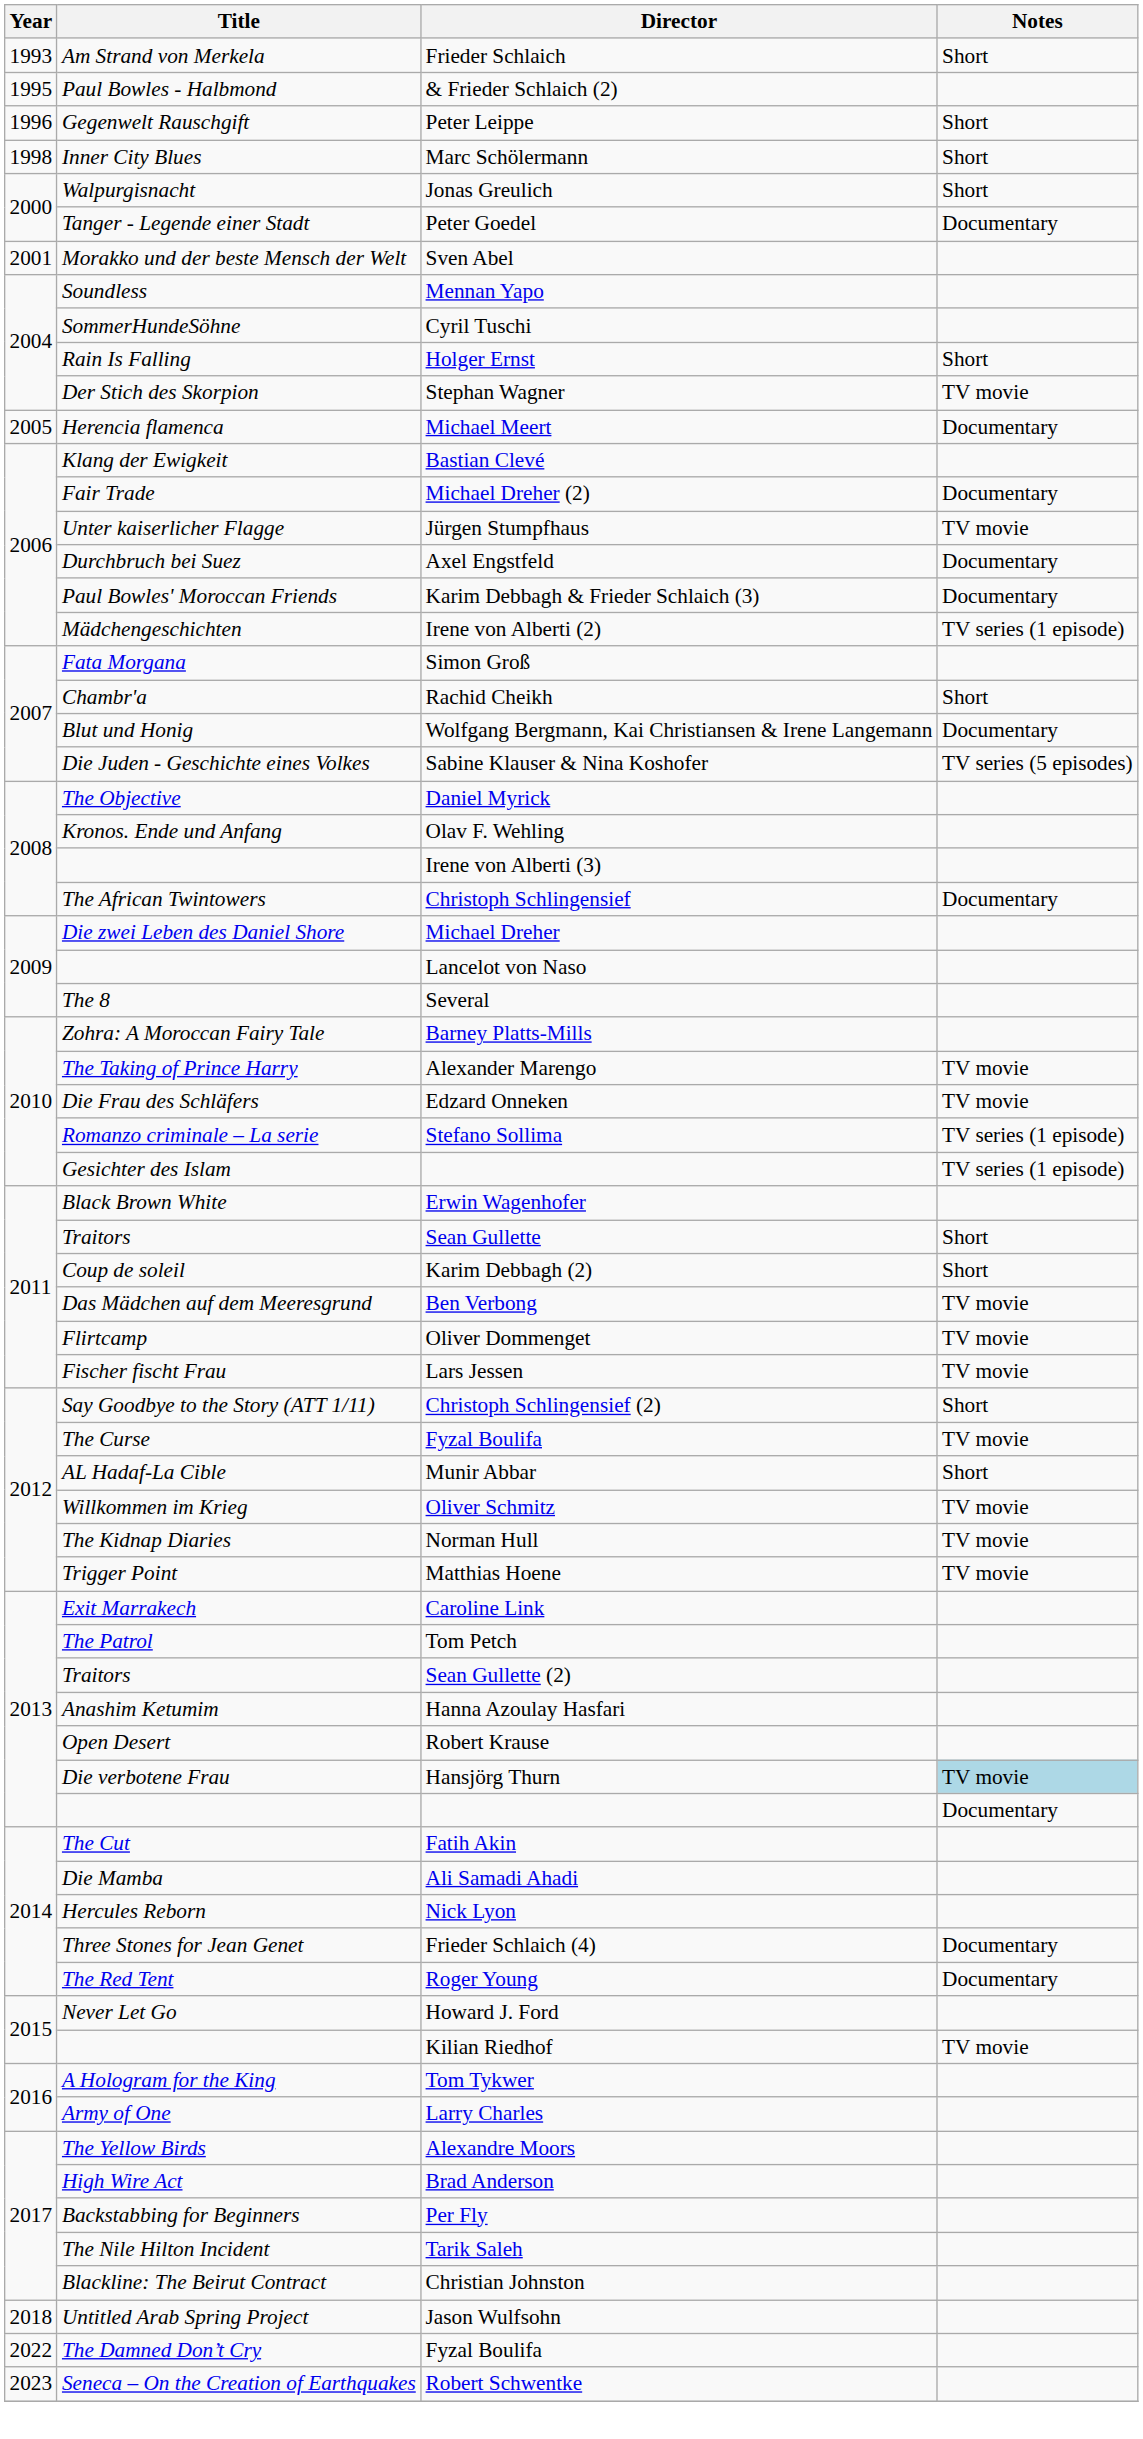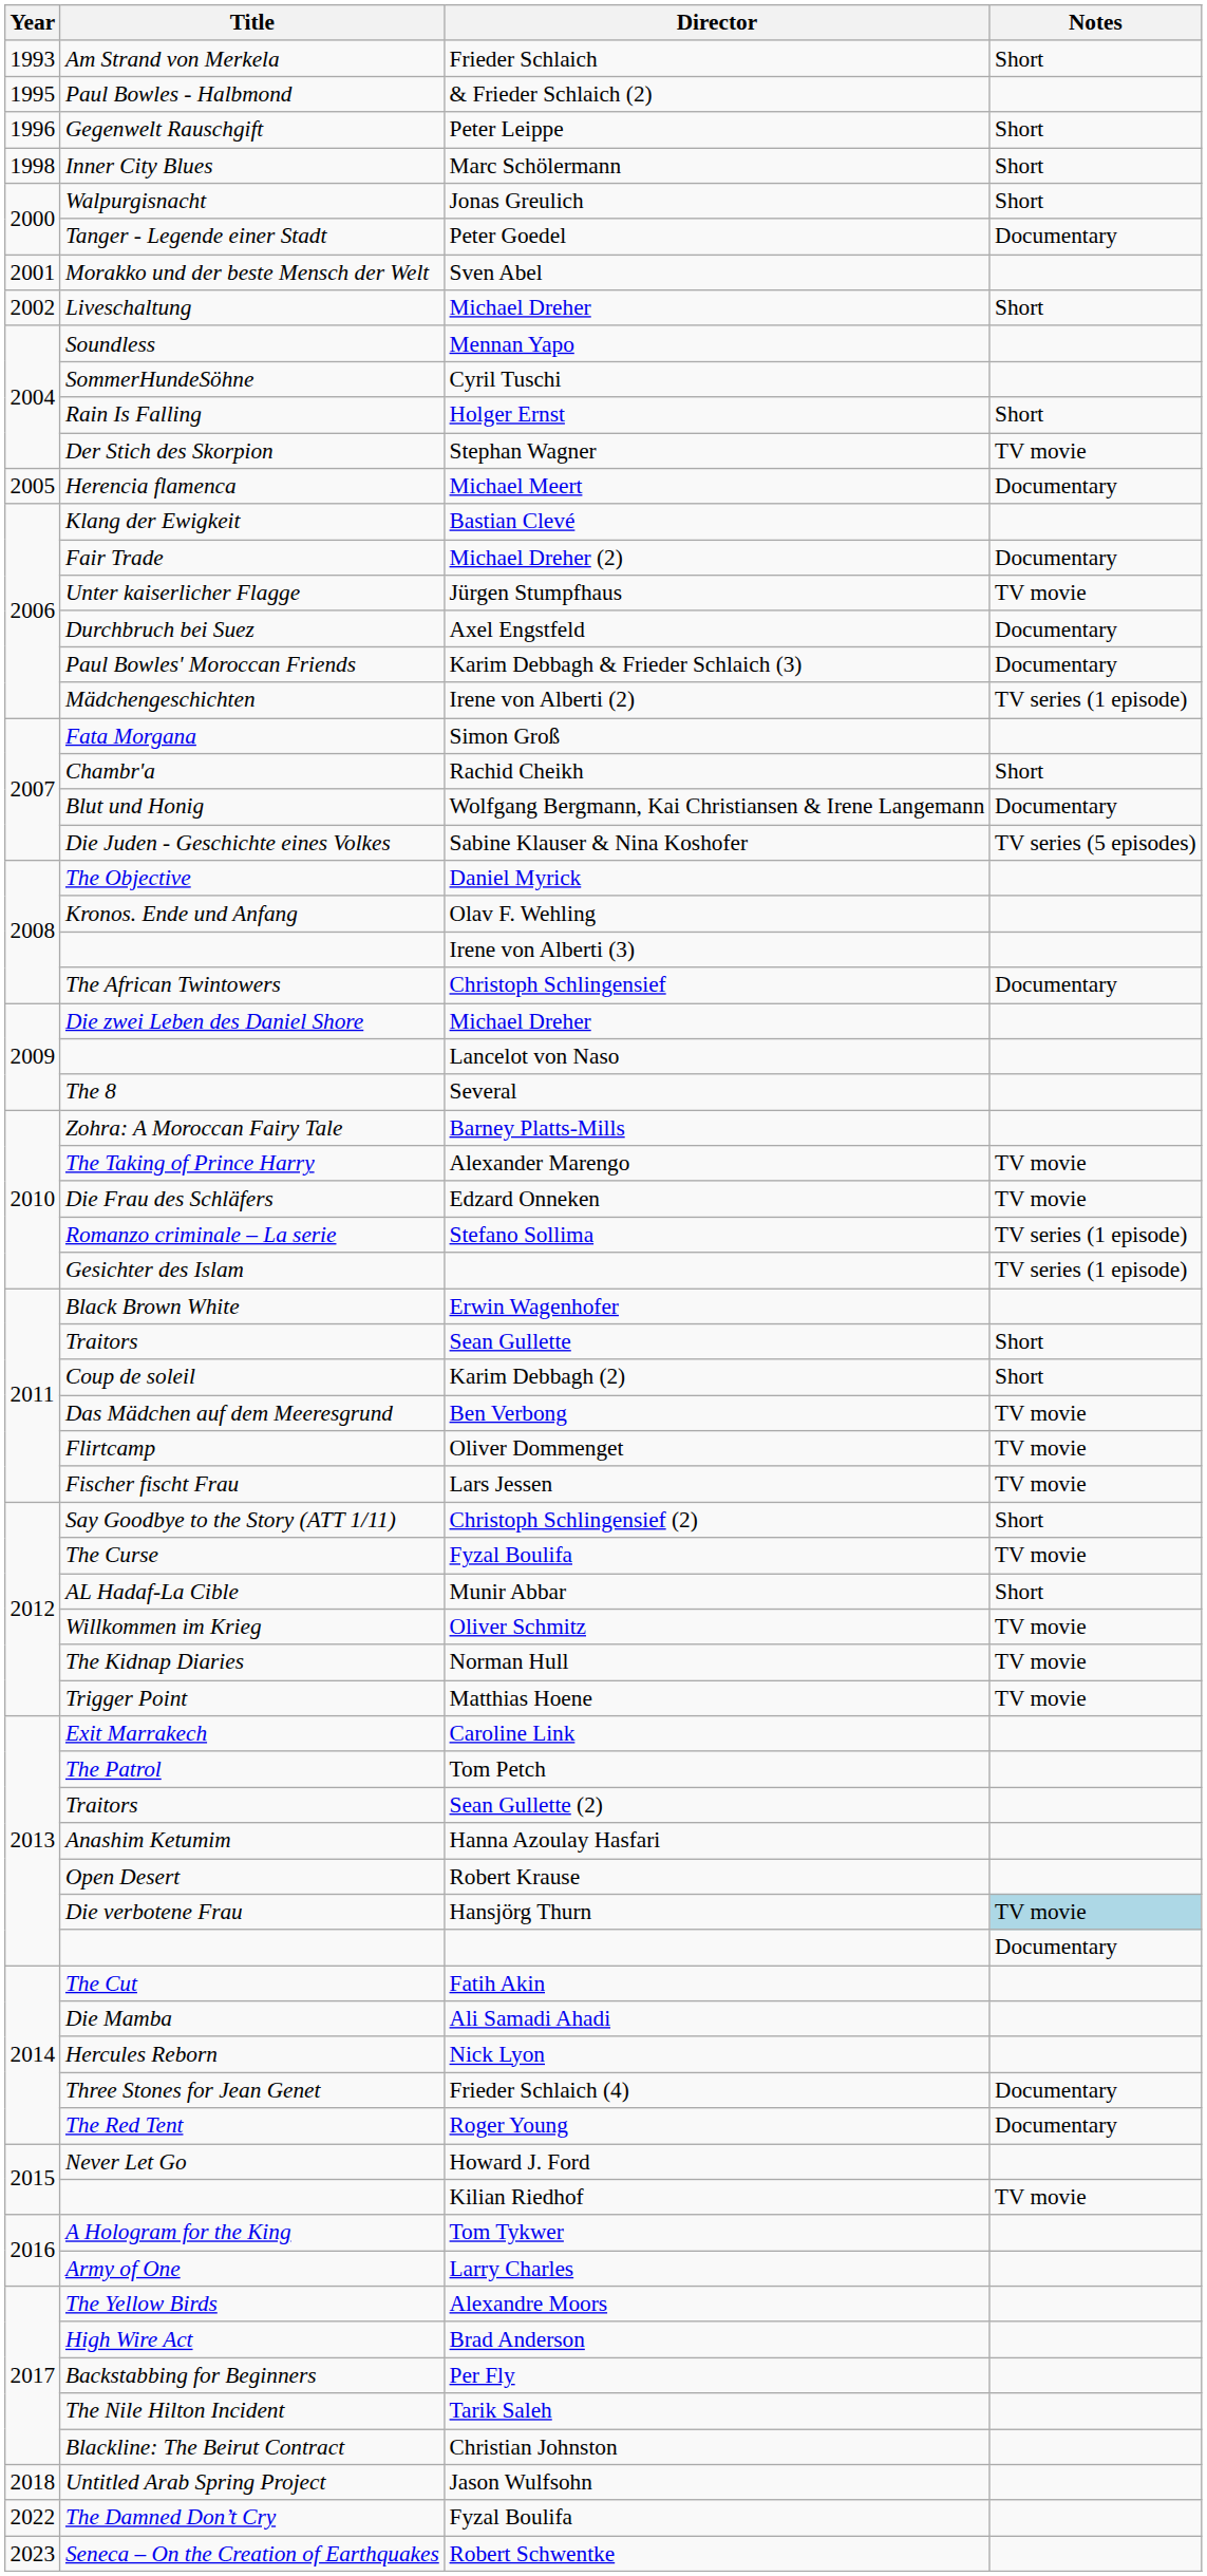 <table class="wikitable sortable">
 <tr>
 <th>Year</th>
 <th>Title</th>
 <th>Director</th>
 <th class="unsortable">Notes</th>
 </tr>
 <tr>
 <td rowspan=1>1993</td>
 <td><em>Am Strand von Merkela</em></td>
 <td>Frieder Schlaich</td>
 <td>Short</td>
 </tr>
 <tr>
 <td rowspan=1>1995</td>
 <td><em>Paul Bowles - Halbmond</em></td>
 <td> & Frieder Schlaich (2)</td>
 <td></td>
 </tr>
 <tr>
 <td rowspan=1>1996</td>
 <td><em>Gegenwelt Rauschgift</em></td>
 <td>Peter Leippe</td>
 <td>Short</td>
 </tr>
 <tr>
 <td rowspan=1>1998</td>
 <td><em>Inner City Blues</em></td>
 <td>Marc Schölermann</td>
 <td>Short</td>
 </tr>
 <tr>
 <td rowspan=2>2000</td>
 <td><em>Walpurgisnacht</em></td>
 <td>Jonas Greulich</td>
 <td>Short</td>
 </tr>
 <tr>
 <td><em>Tanger - Legende einer Stadt</em></td>
 <td>Peter Goedel</td>
 <td>Documentary</td>
 </tr>
 <tr>
 <td rowspan=1>2001</td>
 <td><em>Morakko und der beste Mensch der Welt</em></td>
 <td>Sven Abel</td>
 <td></td>
+</tr>
+<tr>
+<td rowspan=1>2002</td>
+<td><em>Liveschaltung</em></td>
+<td><a href='#'>Michael Dreher</a></td>
+<td>Short</td>
 </tr>
 <tr>
 <td rowspan=4>2004</td>
 <td><em>Soundless</em></td>
 <td><a href='#'>Mennan Yapo</a></td>
 <td></td>
 </tr>
 <tr>
 <td><em>SommerHundeSöhne</em></td>
 <td>Cyril Tuschi</td>
 <td></td>
 </tr>
 <tr>
 <td><em>Rain Is Falling</em></td>
 <td><a href='#'>Holger Ernst</a></td>
 <td>Short</td>
 </tr>
 <tr>
 <td><em>Der Stich des Skorpion</em></td>
 <td>Stephan Wagner</td>
 <td>TV movie</td>
 </tr>
 <tr>
 <td rowspan=1>2005</td>
 <td><em>Herencia flamenca</em></td>
 <td><a href='#'>Michael Meert</a></td>
 <td>Documentary</td>
 </tr>
 <tr>
 <td rowspan=6>2006</td>
 <td><em>Klang der Ewigkeit</em></td>
 <td><a href='#'>Bastian Clevé</a></td>
 <td></td>
 </tr>
 <tr>
 <td><em>Fair Trade</em></td>
 <td><a href='#'>Michael Dreher</a> (2)</td>
 <td>Documentary</td>
 </tr>
 <tr>
 <td><em>Unter kaiserlicher Flagge</em></td>
 <td>Jürgen Stumpfhaus</td>
 <td>TV movie</td>
 </tr>
 <tr>
 <td><em>Durchbruch bei Suez</em></td>
 <td>Axel Engstfeld</td>
 <td>Documentary</td>
 </tr>
 <tr>
 <td><em>Paul Bowles' Moroccan Friends</em></td>
 <td>Karim Debbagh & Frieder Schlaich (3)</td>
 <td>Documentary</td>
 </tr>
 <tr>
 <td><em>Mädchengeschichten</em></td>
 <td>Irene von Alberti (2)</td>
 <td>TV series (1 episode)</td>
 </tr>
 <tr>
 <td rowspan=4>2007</td>
 <td><em><a href='#'>Fata Morgana</a></em></td>
 <td>Simon Groß</td>
 <td></td>
 </tr>
 <tr>
 <td><em>Chambr'a</em></td>
 <td>Rachid Cheikh</td>
 <td>Short</td>
 </tr>
 <tr>
 <td><em>Blut und Honig</em></td>
 <td>Wolfgang Bergmann, Kai Christiansen & Irene Langemann</td>
 <td>Documentary</td>
 </tr>
 <tr>
 <td><em>Die Juden - Geschichte eines Volkes</em></td>
 <td>Sabine Klauser & Nina Koshofer</td>
 <td>TV series (5 episodes)</td>
 </tr>
 <tr>
 <td rowspan=4>2008</td>
 <td><em><a href='#'>The Objective</a></em></td>
 <td><a href='#'>Daniel Myrick</a></td>
 <td></td>
 </tr>
 <tr>
 <td><em>Kronos. Ende und Anfang</em></td>
 <td>Olav F. Wehling</td>
 <td></td>
 </tr>
 <tr>
 <td><em></em></td>
 <td>Irene von Alberti (3)</td>
 <td></td>
 </tr>
 <tr>
 <td><em>The African Twintowers</em></td>
 <td><a href='#'>Christoph Schlingensief</a></td>
 <td>Documentary</td>
 </tr>
 <tr>
 <td rowspan=3>2009</td>
 <td><em><a href='#'>Die zwei Leben des Daniel Shore</a></em></td>
 <td><a href='#'>Michael Dreher</a></td>
 <td></td>
 </tr>
 <tr>
 <td><em></em></td>
 <td>Lancelot von Naso</td>
 <td></td>
 </tr>
 <tr>
 <td><em>The 8</em></td>
 <td>Several</td>
 <td></td>
 </tr>
 <tr>
 <td rowspan=5>2010</td>
 <td><em>Zohra: A Moroccan Fairy Tale</em></td>
 <td><a href='#'>Barney Platts-Mills</a></td>
 <td></td>
 </tr>
 <tr>
 <td><em><a href='#'>The Taking of Prince Harry</a></em></td>
 <td>Alexander Marengo</td>
 <td>TV movie</td>
 </tr>
 <tr>
 <td><em>Die Frau des Schläfers</em></td>
 <td>Edzard Onneken</td>
 <td>TV movie</td>
 </tr>
 <tr>
 <td><em><a href='#'>Romanzo criminale – La serie</a></em></td>
 <td><a href='#'>Stefano Sollima</a></td>
 <td>TV series (1 episode)</td>
 </tr>
 <tr>
 <td><em>Gesichter des Islam</em></td>
 <td></td>
 <td>TV series (1 episode)</td>
 </tr>
 <tr>
 <td rowspan=6>2011</td>
 <td><em>Black Brown White</em></td>
 <td><a href='#'>Erwin Wagenhofer</a></td>
 <td></td>
 </tr>
 <tr>
 <td><em>Traitors</em></td>
 <td><a href='#'>Sean Gullette</a></td>
 <td>Short</td>
 </tr>
 <tr>
 <td><em>Coup de soleil</em></td>
 <td>Karim Debbagh (2)</td>
 <td>Short</td>
 </tr>
 <tr>
 <td><em>Das Mädchen auf dem Meeresgrund</em></td>
 <td><a href='#'>Ben Verbong</a></td>
 <td>TV movie</td>
 </tr>
 <tr>
 <td><em>Flirtcamp</em></td>
 <td>Oliver Dommenget</td>
 <td>TV movie</td>
 </tr>
 <tr>
 <td><em>Fischer fischt Frau</em></td>
 <td>Lars Jessen</td>
 <td>TV movie</td>
 </tr>
 <tr>
 <td rowspan=6>2012</td>
 <td><em>Say Goodbye to the Story (ATT 1/11)</em></td>
 <td><a href='#'>Christoph Schlingensief</a> (2)</td>
 <td>Short</td>
 </tr>
 <tr>
 <td><em>The Curse</em></td>
 <td><a href='#'>Fyzal Boulifa</a></td>
 <td>TV movie</td>
 </tr>
 <tr>
 <td><em>AL Hadaf-La Cible</em></td>
 <td>Munir Abbar</td>
 <td>Short</td>
 </tr>
 <tr>
 <td><em>Willkommen im Krieg</em></td>
 <td><a href='#'>Oliver Schmitz</a></td>
 <td>TV movie</td>
 </tr>
 <tr>
 <td><em>The Kidnap Diaries</em></td>
 <td>Norman Hull</td>
 <td>TV movie</td>
 </tr>
 <tr>
 <td><em>Trigger Point</em></td>
 <td>Matthias Hoene</td>
 <td>TV movie</td>
 </tr>
 <tr>
 <td rowspan=7>2013</td>
 <td><em><a href='#'>Exit Marrakech</a></em></td>
 <td><a href='#'>Caroline Link</a></td>
 <td></td>
 </tr>
 <tr>
 <td><em><a href='#'>The Patrol</a></em></td>
 <td>Tom Petch</td>
 <td></td>
 </tr>
 <tr>
 <td><em>Traitors</em></td>
 <td><a href='#'>Sean Gullette</a> (2)</td>
 <td></td>
 </tr>
 <tr>
 <td><em>Anashim Ketumim</em></td>
 <td>Hanna Azoulay Hasfari</td>
 <td></td>
 </tr>
 <tr>
 <td><em>Open Desert</em></td>
 <td>Robert Krause</td>
 <td></td>
 </tr>
 <tr>
 <td><em>Die verbotene Frau</em></td>
 <td>Hansjörg Thurn</td>
 <td style="background: lightblue;">TV movie</td>
 </tr>
 <tr>
 <td><em></em></td>
 <td></td>
 <td>Documentary</td>
 </tr>
 <tr>
 <td rowspan=5>2014</td>
 <td><em><a href='#'>The Cut</a></em></td>
 <td><a href='#'>Fatih Akin</a></td>
 <td></td>
 </tr>
 <tr>
 <td><em>Die Mamba</em></td>
 <td><a href='#'>Ali Samadi Ahadi</a></td>
 <td></td>
 </tr>
 <tr>
 <td><em>Hercules Reborn</em></td>
 <td><a href='#'>Nick Lyon</a></td>
 <td></td>
 </tr>
 <tr>
 <td><em>Three Stones for Jean Genet</em></td>
 <td>Frieder Schlaich (4)</td>
 <td>Documentary</td>
 </tr>
 <tr>
 <td><em><a href='#'>The Red Tent</a></em></td>
 <td><a href='#'>Roger Young</a></td>
 <td>Documentary</td>
 </tr>
 <tr>
 <td rowspan=2>2015</td>
 <td><em>Never Let Go</em></td>
 <td>Howard J. Ford</td>
 <td></td>
 </tr>
 <tr>
 <td><em></em></td>
 <td>Kilian Riedhof</td>
 <td>TV movie</td>
 </tr>
 <tr>
 <td rowspan=2>2016</td>
 <td><em><a href='#'>A Hologram for the King</a></em></td>
 <td><a href='#'>Tom Tykwer</a></td>
 <td></td>
 </tr>
 <tr>
 <td><em><a href='#'>Army of One</a></em></td>
 <td><a href='#'>Larry Charles</a></td>
 <td></td>
 </tr>
 <tr>
 <td rowspan=5>2017</td>
 <td><em><a href='#'>The Yellow Birds</a></em></td>
 <td><a href='#'>Alexandre Moors</a></td>
 <td></td>
 </tr>
 <tr>
 <td><em><a href='#'>High Wire Act</a></em></td>
 <td><a href='#'>Brad Anderson</a></td>
 <td></td>
 </tr>
 <tr>
 <td><em>Backstabbing for Beginners</em></td>
 <td><a href='#'>Per Fly</a></td>
 <td></td>
 </tr>
 <tr>
 <td><em>The Nile Hilton Incident</em></td>
 <td><a href='#'>Tarik Saleh</a></td>
 <td></td>
 </tr>
 <tr>
 <td><em>Blackline: The Beirut Contract</em></td>
 <td>Christian Johnston</td>
 <td></td>
 </tr>
 <tr>
 <td rowspan=1>2018</td>
 <td><em>Untitled Arab Spring Project</em></td>
 <td>Jason Wulfsohn</td>
 <td></td>
 </tr>
 <tr>
 <td>2022</td>
 <td><em><a href='#'>The Damned Don’t Cry</a></em></td>
 <td>Fyzal Boulifa</td>
 <td></td>
 </tr>
 <tr>
 <td>2023</td>
 <td><em><a href='#'>Seneca – On the Creation of Earthquakes</a></em></td>
 <td><a href='#'>Robert Schwentke</a></td>
 <td></td>
 </tr>
 <tr>
 </tr>
 </table>
